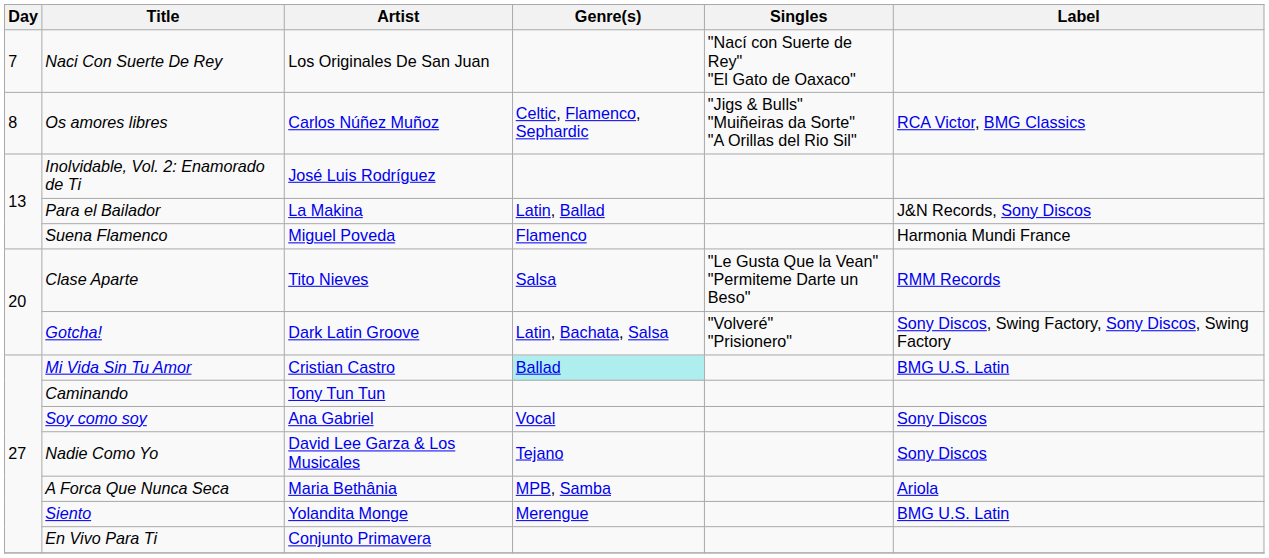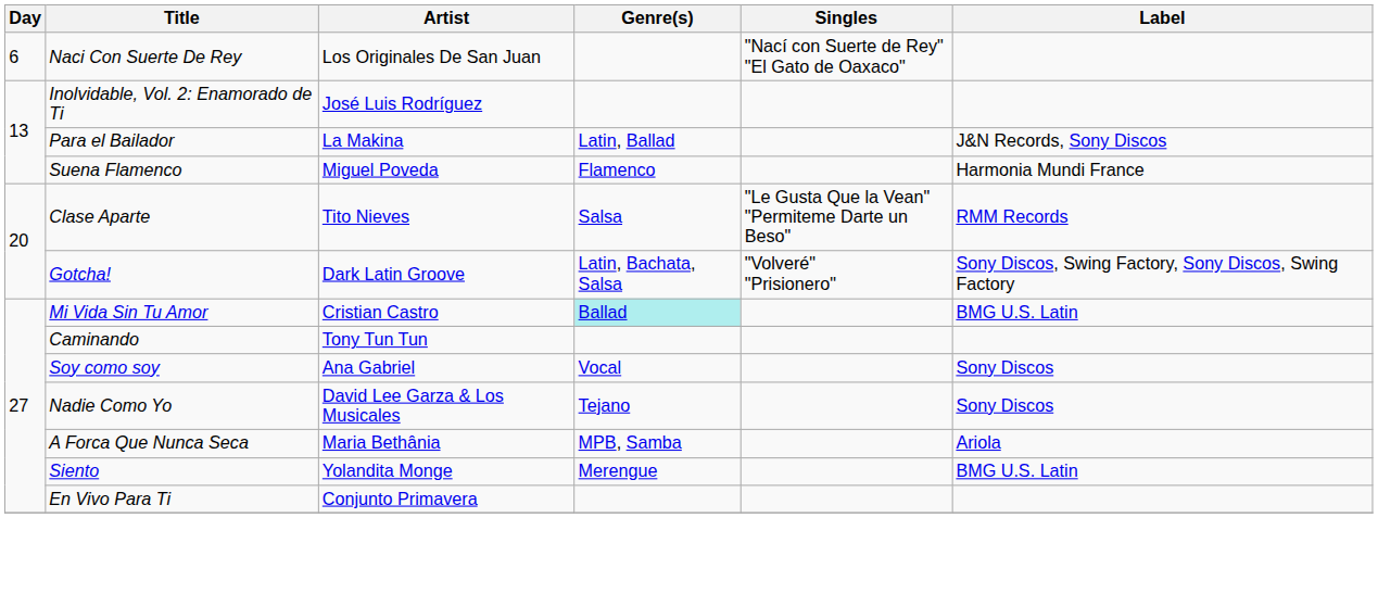 <table class="wikitable sortable" style="text-align: left;">
 <tr>
 <th>Day</th>
 <th>Title</th>
 <th>Artist</th>
 <th>Genre(s)</th>
 <th>Singles</th>
 <th>Label</th>
 </tr>
 <tr>
-<td>7</td>
+<td>6</td>
 <td><em>Naci Con Suerte De Rey</em></td>
 <td>Los Originales De San Juan</td>
 <td></td>
 <td>"Nací con Suerte de Rey"<br>"El Gato de Oaxaco"</td>
 <td></td>
-</tr>
-<tr>
-<td>8</td>
-<td><em>Os amores libres</em></td>
-<td><a href='#'>Carlos Núñez Muñoz</a></td>
-<td><a href='#'>Celtic</a>, <a href='#'>Flamenco</a>, <a href='#'>Sephardic</a></td>
-<td>"Jigs & Bulls"<br>"Muiñeiras da Sorte"<br>"A Orillas del Rio Sil"</td>
-<td><a href='#'>RCA Victor</a>, <a href='#'>BMG Classics</a></td>
 </tr>
 <tr>
 <td rowspan="3">13</td>
 <td><em>Inolvidable, Vol. 2: Enamorado de Ti</em></td>
 <td><a href='#'>José Luis Rodríguez</a></td>
 <td></td>
 <td></td>
 <td></td>
 </tr>
 <tr>
 <td><em>Para el Bailador</em></td>
 <td><a href='#'>La Makina</a></td>
 <td><a href='#'>Latin</a>, <a href='#'>Ballad</a></td>
 <td></td>
 <td>J&N Records, <a href='#'>Sony Discos</a></td>
 </tr>
 <tr>
 <td><em>Suena Flamenco</em></td>
 <td><a href='#'>Miguel Poveda</a></td>
 <td><a href='#'>Flamenco</a></td>
 <td></td>
 <td>Harmonia Mundi France</td>
 </tr>
 <tr>
 <td rowspan="2">20</td>
 <td><em>Clase Aparte</em></td>
 <td><a href='#'>Tito Nieves</a></td>
 <td><a href='#'>Salsa</a></td>
 <td>"Le Gusta Que la Vean"<br>"Permiteme Darte un Beso"</td>
 <td><a href='#'>RMM Records</a></td>
 </tr>
 <tr>
 <td><em><a href='#'>Gotcha!</a></em></td>
 <td><a href='#'>Dark Latin Groove</a></td>
 <td><a href='#'>Latin</a>, <a href='#'>Bachata</a>, <a href='#'>Salsa</a></td>
 <td>"Volveré"<br>"Prisionero"</td>
 <td><a href='#'>Sony Discos</a>, Swing Factory, <a href='#'>Sony Discos</a>, Swing Factory</td>
 </tr>
 <tr>
 <td rowspan="7">27</td>
 <td><em><a href='#'>Mi Vida Sin Tu Amor</a></em></td>
 <td><a href='#'>Cristian Castro</a></td>
 <td style="background: paleturquoise;"><a href='#'>Ballad</a></td>
 <td></td>
 <td><a href='#'>BMG U.S. Latin</a></td>
 </tr>
 <tr>
 <td><em>Caminando</em></td>
 <td><a href='#'>Tony Tun Tun</a></td>
 <td></td>
 <td></td>
 <td></td>
 </tr>
 <tr>
 <td><em><a href='#'>Soy como soy</a></em></td>
 <td><a href='#'>Ana Gabriel</a></td>
 <td><a href='#'>Vocal</a></td>
 <td></td>
 <td><a href='#'>Sony Discos</a></td>
 </tr>
 <tr>
 <td><em>Nadie Como Yo</em></td>
 <td><a href='#'>David Lee Garza & Los Musicales</a></td>
 <td><a href='#'>Tejano</a></td>
 <td></td>
 <td><a href='#'>Sony Discos</a></td>
 </tr>
 <tr>
 <td><em>A Forca Que Nunca Seca</em></td>
 <td><a href='#'>Maria Bethânia</a></td>
 <td><a href='#'>MPB</a>, <a href='#'>Samba</a></td>
 <td></td>
 <td><a href='#'>Ariola</a></td>
 </tr>
 <tr>
 <td><em><a href='#'>Siento</a></em></td>
 <td><a href='#'>Yolandita Monge</a></td>
 <td><a href='#'>Merengue</a></td>
 <td></td>
 <td><a href='#'>BMG U.S. Latin</a></td>
 </tr>
 <tr>
 <td><em>En Vivo Para Ti</em></td>
 <td><a href='#'>Conjunto Primavera</a></td>
 <td></td>
 <td></td>
 <td></td>
 </tr>
 <tr>
 </tr>
 </table>
